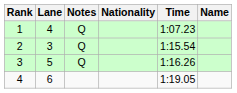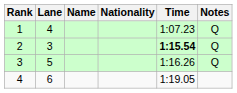 <table class="wikitable sortable" style="text-align:center">
 <tr>
 <th>Rank</th>
 <th>Lane</th>
-<th>Notes</th>
+<th>Name</th>
 <th>Nationality</th>
 <th>Time</th>
-<th>Name</th>
+<th>Notes</th>
 </tr>
 <tr bgcolor=ccffcc>
 <td>1</td>
 <td>4</td>
-<td>Q</td>
+<td align=left></td>
 <td align=left></td>
 <td>1:07.23</td>
-<td align=left></td>
+<td>Q</td>
 </tr>
 <tr bgcolor=ccffcc>
 <td>2</td>
 <td>3</td>
+<td align=left></td>
+<td align=left></td>
+<td><strong>1:15.54</strong></td>
 <td>Q</td>
-<td align=left></td>
-<td>1:15.54</td>
-<td align=left></td>
 </tr>
 <tr bgcolor=ccffcc>
 <td>3</td>
 <td>5</td>
-<td>Q</td>
+<td align=left></td>
 <td align=left></td>
 <td>1:16.26</td>
-<td align=left></td>
+<td>Q</td>
 </tr>
 <tr>
 <td>4</td>
 <td>6</td>
-<td></td>
+<td align=left></td>
 <td align=left></td>
 <td>1:19.05</td>
-<td align=left></td>
+<td></td>
 </tr>
 </table>
